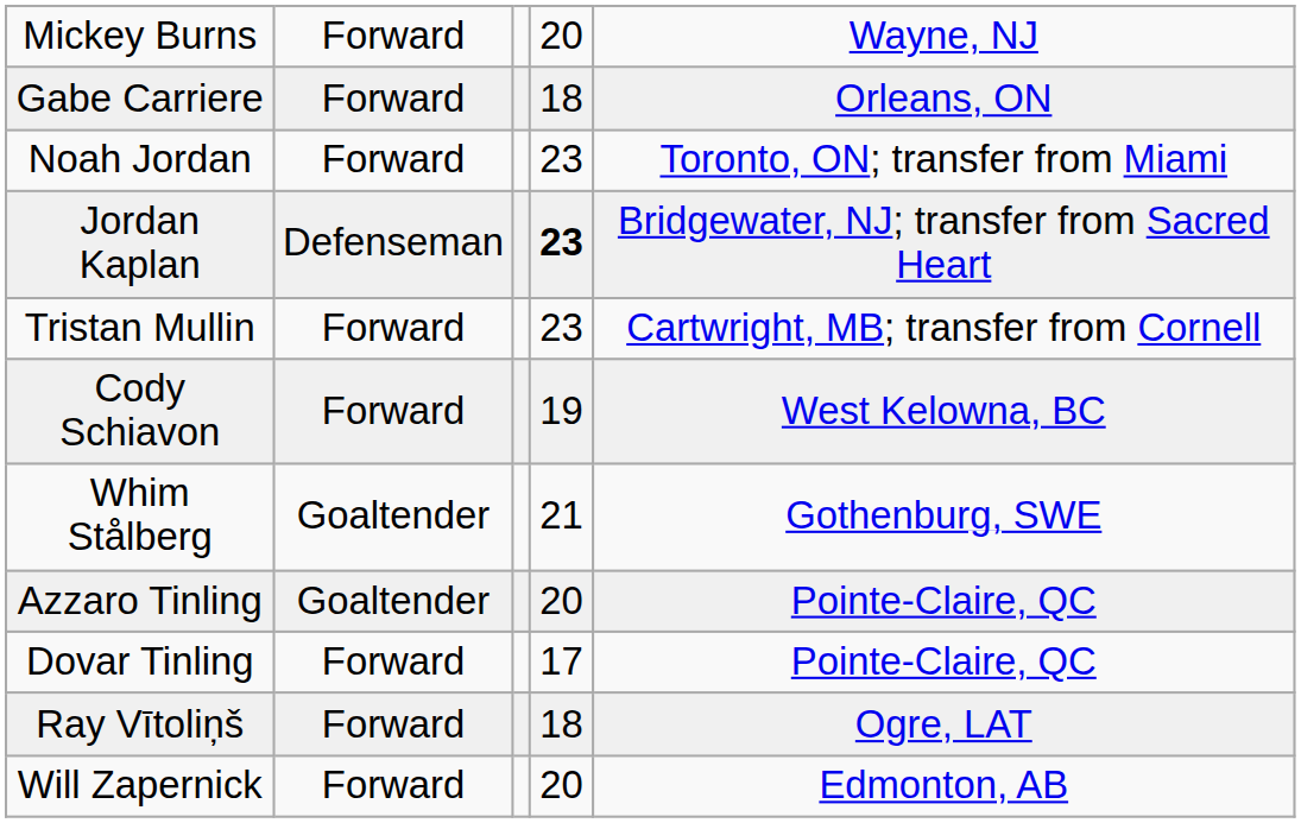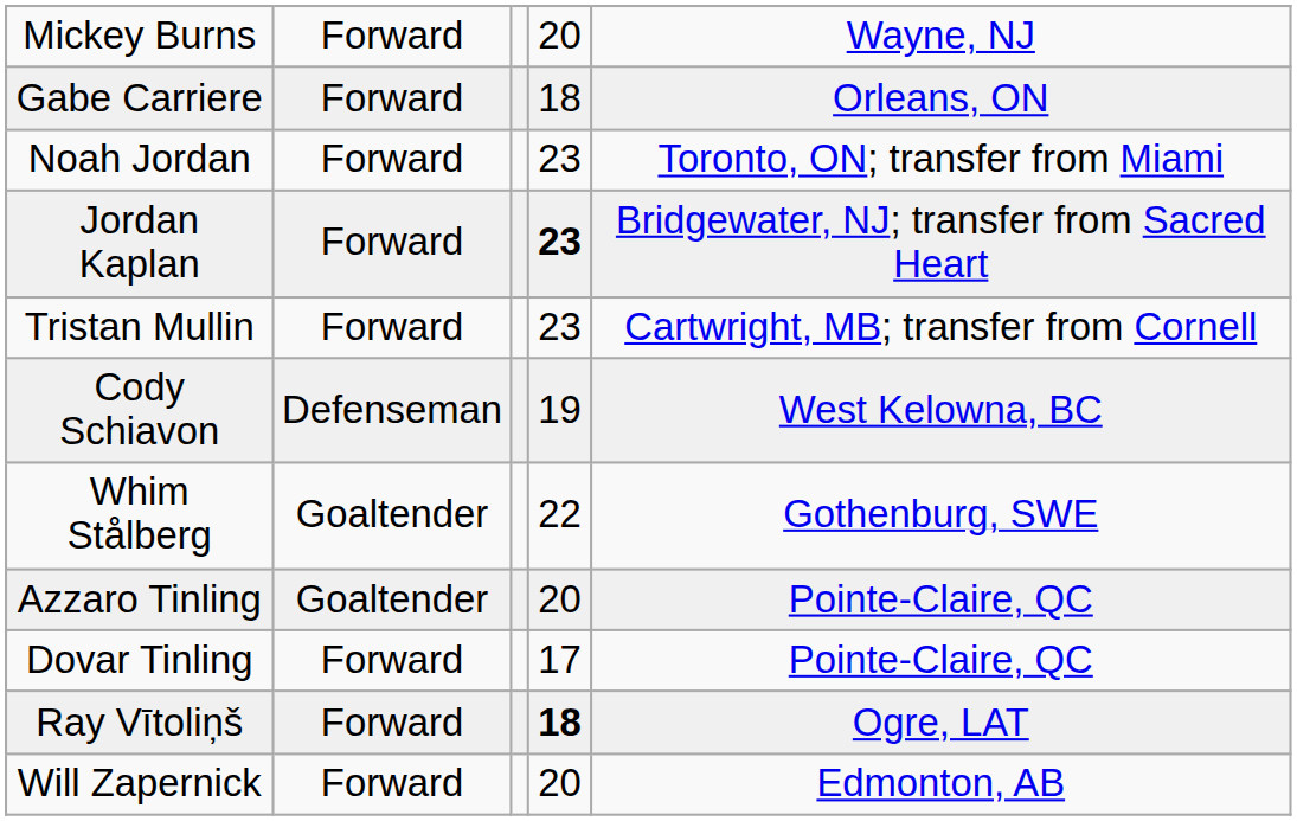 <table class="wikitable" width="60%">
 <tr align="center" bgcolor="">
 <td>Mickey Burns</td>
 <td>Forward</td>
 <td></td>
 <td>20</td>
 <td><a href='#'>Wayne, NJ</a></td>
 </tr>
 <tr align="center" bgcolor="f0f0f0">
 <td>Gabe Carriere</td>
 <td>Forward</td>
 <td></td>
 <td>18</td>
 <td><a href='#'>Orleans, ON</a></td>
 </tr>
 <tr align="center" bgcolor="">
 <td>Noah Jordan</td>
 <td>Forward</td>
 <td></td>
 <td>23</td>
 <td><a href='#'>Toronto, ON</a>; transfer from <a href='#'>Miami</a></td>
 </tr>
 <tr align="center" bgcolor="f0f0f0">
 <td>Jordan Kaplan</td>
-<td>Defenseman</td>
+<td>Forward</td>
 <td></td>
 <td><strong>23</strong></td>
 <td><a href='#'>Bridgewater, NJ</a>; transfer from <a href='#'>Sacred Heart</a></td>
 </tr>
 <tr align="center" bgcolor="">
 <td>Tristan Mullin</td>
 <td>Forward</td>
 <td></td>
 <td>23</td>
 <td><a href='#'>Cartwright, MB</a>; transfer from <a href='#'>Cornell</a></td>
 </tr>
 <tr align="center" bgcolor="f0f0f0">
 <td>Cody Schiavon</td>
-<td>Forward</td>
+<td>Defenseman</td>
 <td></td>
 <td>19</td>
 <td><a href='#'>West Kelowna, BC</a></td>
 </tr>
 <tr align="center" bgcolor="">
 <td>Whim Stålberg</td>
 <td>Goaltender</td>
 <td></td>
-<td>21</td>
+<td>22</td>
 <td><a href='#'>Gothenburg, SWE</a></td>
 </tr>
 <tr align="center" bgcolor="f0f0f0">
 <td>Azzaro Tinling</td>
 <td>Goaltender</td>
 <td></td>
 <td>20</td>
 <td><a href='#'>Pointe-Claire, QC</a></td>
 </tr>
 <tr align="center" bgcolor="">
 <td>Dovar Tinling</td>
 <td>Forward</td>
 <td></td>
 <td>17</td>
 <td><a href='#'>Pointe-Claire, QC</a></td>
 </tr>
 <tr align="center" bgcolor="f0f0f0">
 <td>Ray Vītoliņš</td>
 <td>Forward</td>
 <td></td>
-<td>18</td>
+<td><strong>18</strong></td>
 <td><a href='#'>Ogre, LAT</a></td>
 </tr>
 <tr align="center" bgcolor="">
 <td>Will Zapernick</td>
 <td>Forward</td>
 <td></td>
 <td>20</td>
 <td><a href='#'>Edmonton, AB</a></td>
 </tr>
 </table>
